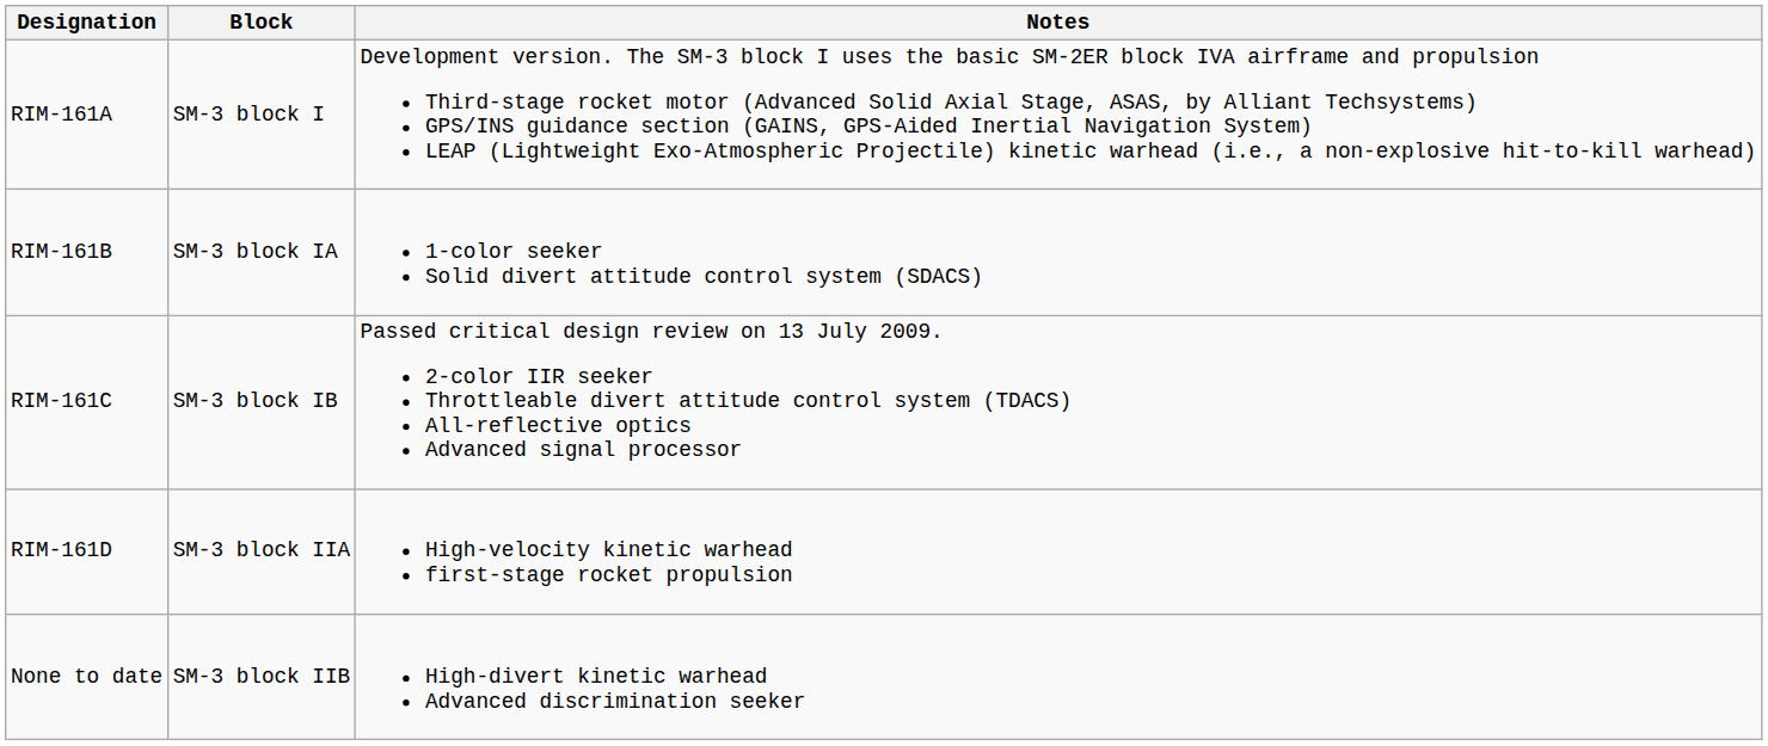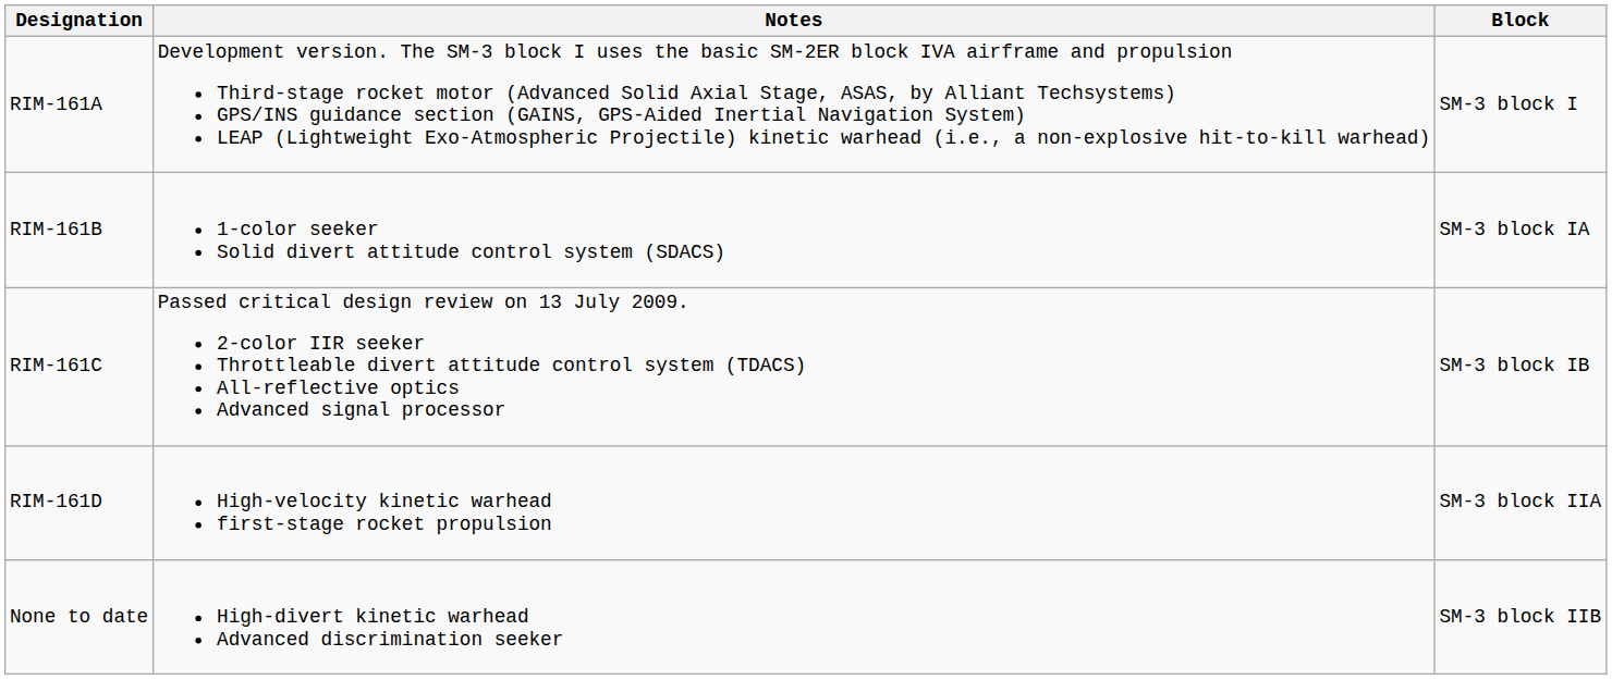 <table class="wikitable">
 <tr>
 <th scope="col">Designation</th>
+<th scope="col">Notes</th>
 <th scope="col">Block</th>
-<th scope="col">Notes</th>
 </tr>
 <tr>
 <td>RIM-161A</td>
+<td>Development version. The SM-3 block I uses the basic SM-2ER block IVA airframe and propulsion<br><ul><li>Third-stage rocket motor (Advanced Solid Axial Stage, ASAS, by Alliant Techsystems)</li><li>GPS/INS guidance section (GAINS, GPS-Aided Inertial Navigation System)</li><li>LEAP (Lightweight Exo-Atmospheric Projectile) kinetic warhead (i.e., a non-explosive hit-to-kill warhead)</li></ul></td>
 <td>SM-3 block I</td>
-<td>Development version. The SM-3 block I uses the basic SM-2ER block IVA airframe and propulsion<br><ul><li>Third-stage rocket motor (Advanced Solid Axial Stage, ASAS, by Alliant Techsystems)</li><li>GPS/INS guidance section (GAINS, GPS-Aided Inertial Navigation System)</li><li>LEAP (Lightweight Exo-Atmospheric Projectile) kinetic warhead (i.e., a non-explosive hit-to-kill warhead)</li></ul></td>
 </tr>
 <tr>
 <td>RIM-161B</td>
+<td><br><ul><li>1-color seeker</li><li>Solid divert attitude control system (SDACS)</li></ul></td>
 <td>SM-3 block IA</td>
-<td><br><ul><li>1-color seeker</li><li>Solid divert attitude control system (SDACS)</li></ul></td>
 </tr>
 <tr>
 <td>RIM-161C</td>
+<td>Passed critical design review on 13 July 2009.<br><ul><li>2-color IIR seeker</li><li>Throttleable divert attitude control system (TDACS)</li><li>All-reflective optics</li><li>Advanced signal processor</li></ul></td>
 <td>SM-3 block IB</td>
-<td>Passed critical design review on 13 July 2009.<br><ul><li>2-color IIR seeker</li><li>Throttleable divert attitude control system (TDACS)</li><li>All-reflective optics</li><li>Advanced signal processor</li></ul></td>
 </tr>
 <tr>
 <td>RIM-161D</td>
+<td><br><ul><li>High-velocity kinetic warhead</li><li> first-stage rocket propulsion</li></ul></td>
 <td>SM-3 block IIA</td>
-<td><br><ul><li>High-velocity kinetic warhead</li><li> first-stage rocket propulsion</li></ul></td>
 </tr>
 <tr>
 <td>None to date</td>
+<td><br><ul><li>High-divert kinetic warhead</li><li>Advanced discrimination seeker</li></ul></td>
 <td>SM-3 block IIB</td>
-<td><br><ul><li>High-divert kinetic warhead</li><li>Advanced discrimination seeker</li></ul></td>
 </tr>
 </table>
